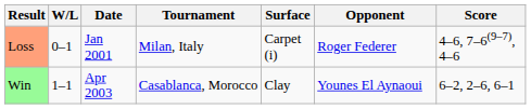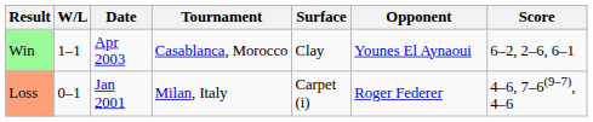 <table class="sortable wikitable">
 <tr>
 <th style="width:40px">Result</th>
 <th style="width:30px" class="unsortable">W/L</th>
 <th style="width:65px">Date</th>
 <th style="width:160px">Tournament</th>
 <th style="width:55px">Surface</th>
 <th style="width:160px">Opponent</th>
 <th style="width:120px" class="unsortable">Score</th>
 </tr>
 <tr>
+<td style="background:#98fb98;">Win</td>
+<td>1–1</td>
+<td><a href='#'>Apr 2003</a></td>
+<td><a href='#'>Casablanca</a>, Morocco</td>
+<td>Clay</td>
+<td> <a href='#'>Younes El Aynaoui</a></td>
+<td>6–2, 2–6, 6–1</td>
+</tr>
+<tr>
 <td style="background:#ffa07a;">Loss</td>
 <td>0–1</td>
 <td><a href='#'>Jan 2001</a></td>
 <td><a href='#'>Milan</a>, Italy</td>
 <td>Carpet (i)</td>
 <td> <a href='#'>Roger Federer</a></td>
 <td>4–6, 7–6<sup>(9–7)</sup>, 4–6</td>
 </tr>
-<tr>
-<td style="background:#98fb98;">Win</td>
-<td>1–1</td>
-<td><a href='#'>Apr 2003</a></td>
-<td><a href='#'>Casablanca</a>, Morocco</td>
-<td>Clay</td>
-<td> <a href='#'>Younes El Aynaoui</a></td>
-<td>6–2, 2–6, 6–1</td>
-</tr>
 </table>
